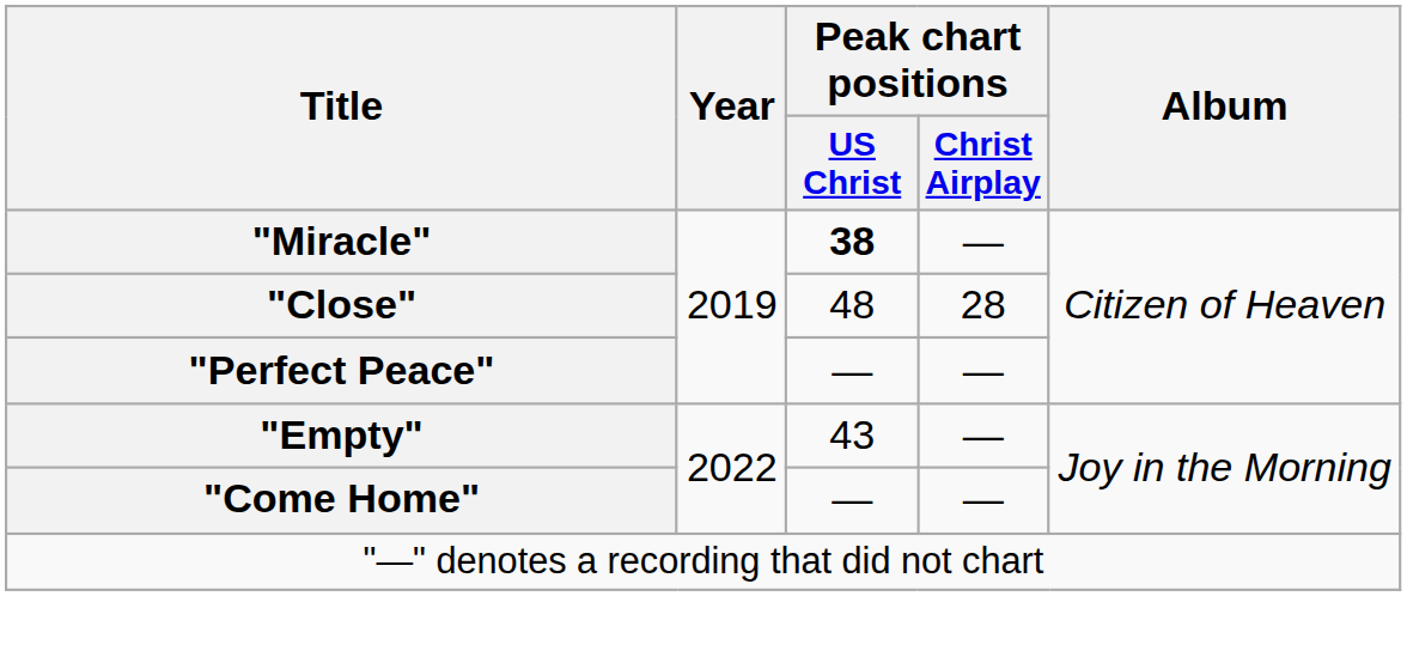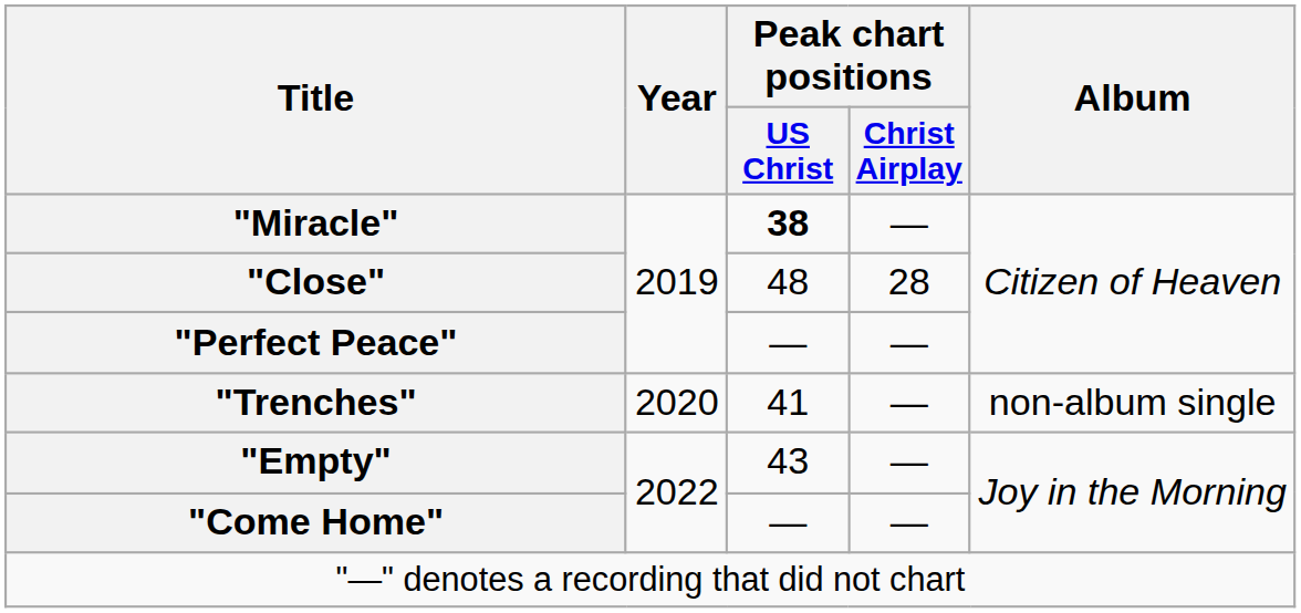 <table class="wikitable plainrowheaders" style="text-align:center;">
 <tr>
 <th scope="col" rowspan="2" style="width:16em;">Title</th>
 <th scope="col" rowspan="2">Year</th>
 <th scope="col" colspan="2">Peak chart positions</th>
 <th scope="col" rowspan="2">Album</th>
 </tr>
 <tr style="font-size:smaller;">
 <th width="45"><a href='#'>US<br>Christ</a><br></th>
 <th width="45"><a href='#'>Christ<br>Airplay</a><br></th>
 </tr>
 <tr>
 <th scope="row">"Miracle"</th>
 <td rowspan="3">2019</td>
 <td><strong>38</strong></td>
 <td>—</td>
 <td rowspan="3"><em>Citizen of Heaven</em></td>
 </tr>
 <tr>
 <th scope="row">"Close"<br></th>
 <td>48</td>
 <td>28</td>
 </tr>
 <tr>
 <th scope="row">"Perfect Peace"</th>
 <td>—</td>
 <td>—</td>
 </tr>
 <tr>
+<th scope="row">"Trenches"<br></th>
+<td>2020</td>
+<td>41</td>
+<td>—</td>
+<td>non-album single</td>
+</tr>
+<tr>
 <th scope="row">"Empty"</th>
 <td rowspan="2">2022</td>
 <td>43</td>
 <td>—</td>
 <td rowspan="2"><em>Joy in the Morning</em></td>
 </tr>
 <tr>
 <th scope="row">"Come Home"</th>
 <td>—</td>
 <td>—</td>
 </tr>
 <tr>
 <td colspan="5" style="font-size:90%">"—" denotes a recording that did not chart</td>
 </tr>
 </table>
